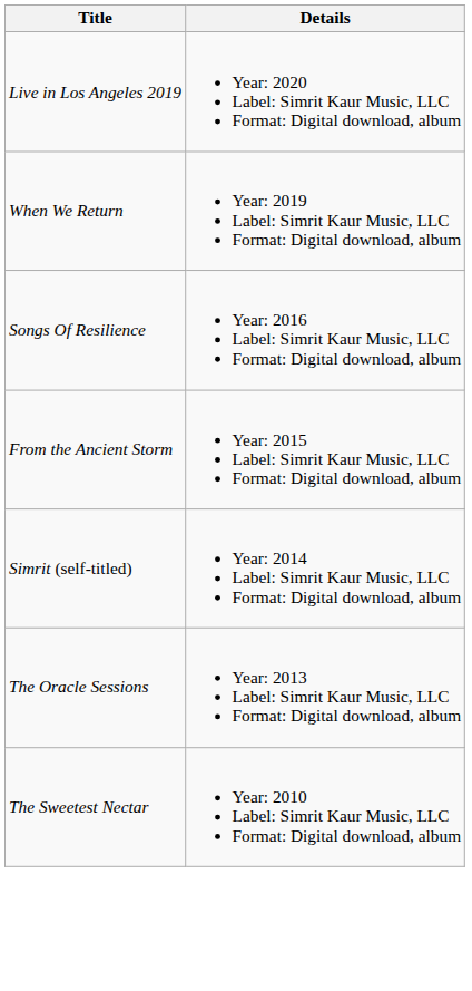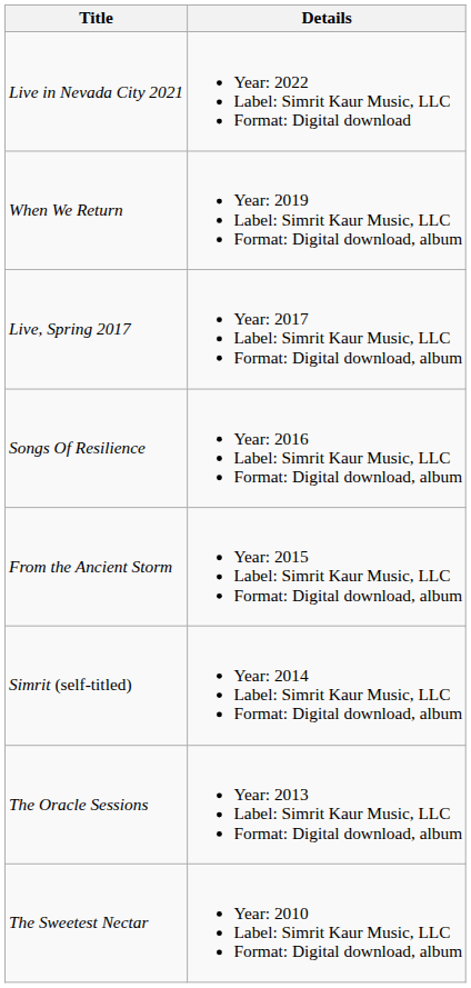 <table class="wikitable">
 <tr>
 <th>Title</th>
 <th>Details</th>
 </tr>
 <tr>
-<td><em>Live in Los Angeles 2019</em></td>
-<td><br><ul><li>Year: 2020</li><li>Label:  Simrit Kaur Music, LLC</li><li>Format:  Digital download, album</li></ul></td>
+<td><em>Live in Nevada City 2021</em></td>
+<td><br><ul><li>Year: 2022</li><li>Label: Simrit Kaur Music, LLC</li><li>Format: Digital download</li></ul></td>
 </tr>
 <tr>
 <td><em>When We Return</em></td>
 <td><br><ul><li>Year: 2019</li><li>Label: Simrit Kaur Music, LLC</li><li>Format: Digital download, album</li></ul></td>
+</tr>
+<tr>
+<td><em>Live, Spring 2017</em></td>
+<td><br><ul><li>Year: 2017</li><li>Label: Simrit Kaur Music, LLC</li><li>Format: Digital download, album</li></ul></td>
 </tr>
 <tr>
 <td><em>Songs Of Resilience</em></td>
 <td><br><ul><li>Year: 2016</li><li>Label: Simrit Kaur Music, LLC</li><li>Format: Digital download, album</li></ul></td>
 </tr>
 <tr>
 <td><em>From the Ancient Storm</em></td>
 <td><br><ul><li>Year: 2015</li><li>Label: Simrit Kaur Music, LLC</li><li>Format: Digital download, album</li></ul></td>
 </tr>
 <tr>
 <td><em>Simrit</em> (self-titled)</td>
 <td><br><ul><li>Year: 2014</li><li>Label: Simrit Kaur Music, LLC</li><li>Format: Digital download, album</li></ul></td>
 </tr>
 <tr>
 <td><em>The Oracle Sessions</em></td>
 <td><br><ul><li>Year: 2013</li><li>Label: Simrit Kaur Music, LLC</li><li>Format: Digital download, album</li></ul></td>
 </tr>
 <tr>
 <td><em>The Sweetest Nectar</em></td>
 <td><br><ul><li>Year: 2010</li><li>Label: Simrit Kaur Music, LLC</li><li>Format: Digital download, album</li></ul></td>
 </tr>
 </table>
